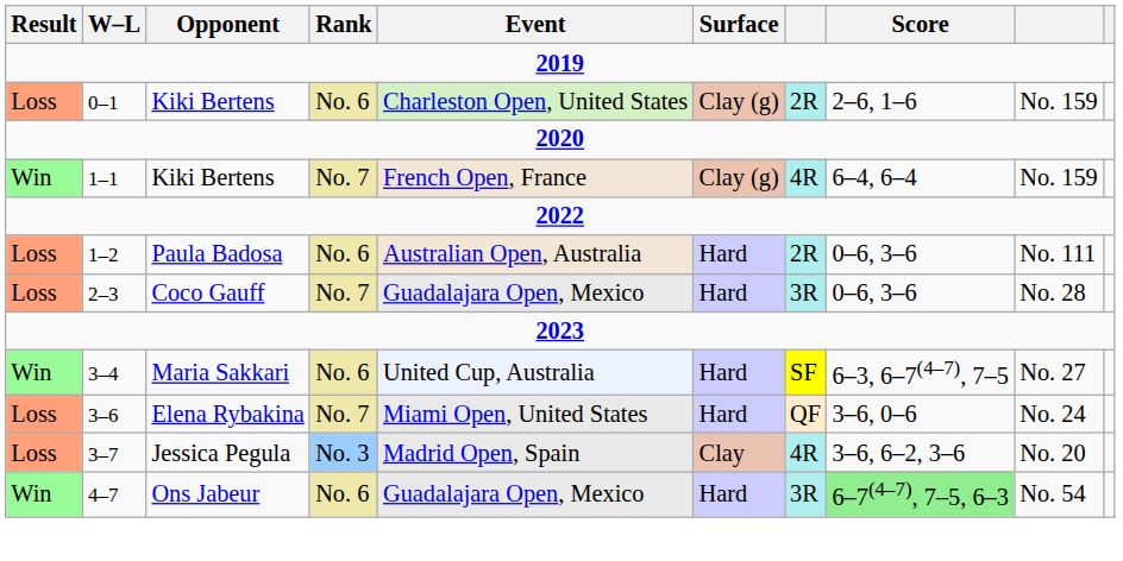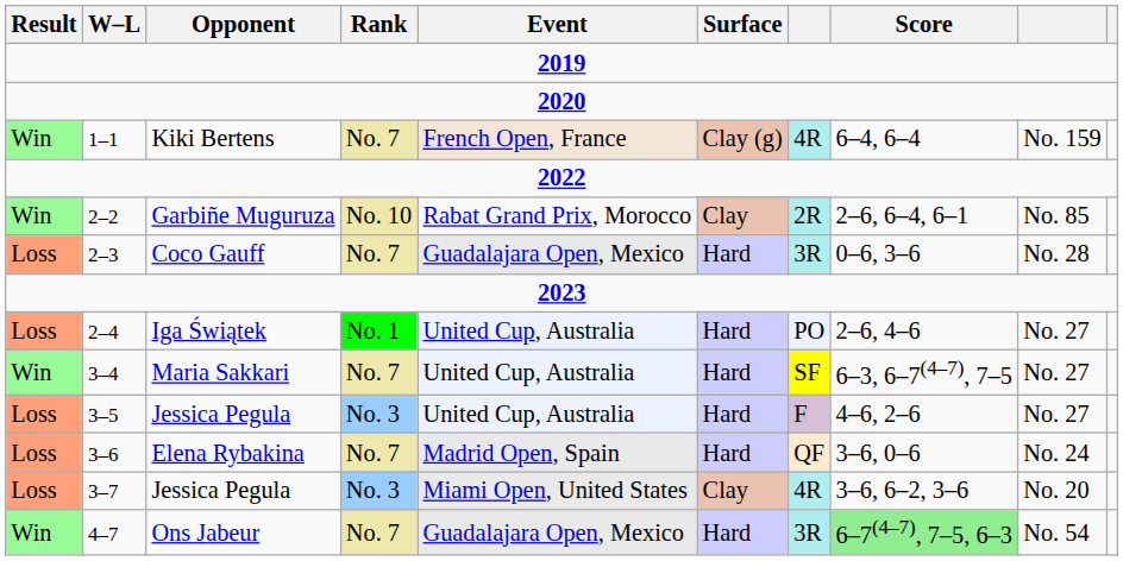 <table class="wikitable sortable">
 <tr>
 <th>Result</th>
 <th>W–L</th>
 <th>Opponent</th>
 <th>Rank</th>
 <th>Event</th>
 <th>Surface</th>
 <th></th>
 <th class="unsortable">Score</th>
 <th></th>
 <th></th>
 </tr>
 <tr>
 <td colspan="10" align=center><strong><a href='#'>2019</a></strong></td>
-</tr>
-<tr>
-<td bgcolor="ffa07a">Loss</td>
-<td><small>0–1</small></td>
-<td> <a href='#'>Kiki Bertens</a></td>
-<td bgcolor="eee8aa">No. 6</td>
-<td bgcolor=d4f1c5><a href='#'>Charleston Open</a>, United States</td>
-<td bgcolor="ebc2af">Clay (g)</td>
-<td bgcolor="afeeee">2R</td>
-<td>2–6, 1–6</td>
-<td>No. 159</td>
-<td></td>
 </tr>
 <tr>
 <td colspan="10" align="center"><strong><a href='#'>2020</a></strong></td>
 </tr>
 <tr>
 <td bgcolor="98FB98">Win</td>
 <td><small>1–1</small></td>
 <td> Kiki Bertens</td>
 <td bgcolor="eee8aa">No. 7</td>
 <td bgcolor="f3e6d7"><a href='#'>French Open</a>, France</td>
 <td bgcolor="ebc2af">Clay (g)</td>
 <td bgcolor="afeeee">4R</td>
 <td>6–4, 6–4</td>
 <td>No. 159</td>
 <td></td>
 </tr>
 <tr>
 <td colspan="10" align="center"><strong><a href='#'>2022</a></strong></td>
 </tr>
 <tr>
-<td bgcolor="ffa07a">Loss</td>
-<td><small>1–2</small></td>
-<td> <a href='#'>Paula Badosa</a></td>
-<td bgcolor="eee8aa">No. 6</td>
-<td bgcolor=f3e6d7><a href='#'>Australian Open</a>, Australia</td>
-<td bgcolor="#ccf">Hard</td>
+<td bgcolor="98FB98">Win</td>
+<td><small>2–2</small></td>
+<td> <a href='#'>Garbiñe Muguruza</a></td>
+<td bgcolor="eee8AA">No. 10</td>
+<td><a href='#'>Rabat Grand Prix</a>, Morocco</td>
+<td bgcolor="ebc2af">Clay</td>
 <td bgcolor="afeeee">2R</td>
-<td>0–6, 3–6</td>
-<td>No. 111</td>
+<td>2–6, 6–4, 6–1</td>
+<td>No. 85</td>
 <td></td>
 </tr>
 <tr>
 <td bgcolor="ffa07a">Loss</td>
 <td><small>2–3</small></td>
 <td> <a href='#'>Coco Gauff</a></td>
 <td bgcolor="eee8aa">No. 7</td>
 <td bgcolor=e9e9e9><a href='#'>Guadalajara Open</a>, Mexico</td>
 <td bgcolor="#ccf">Hard</td>
 <td bgcolor="afeeee">3R</td>
 <td>0–6, 3–6</td>
 <td>No. 28</td>
 <td></td>
 </tr>
 <tr>
 <td colspan="10" align="center"><strong><a href='#'>2023</a></strong></td>
 </tr>
 <tr>
+<td bgcolor="ffa07a">Loss</td>
+<td><small>2–4</small></td>
+<td> <a href='#'>Iga Świątek</a></td>
+<td bgcolor="lime">No. 1</td>
+<td bgcolor="ecf2ff"><a href='#'>United Cup</a>, Australia</td>
+<td bgcolor="#ccf">Hard</td>
+<td bgcolor="ecf2ff">PO</td>
+<td>2–6, 4–6</td>
+<td>No. 27</td>
+<td></td>
+</tr>
+<tr>
 <td bgcolor="98FB98">Win</td>
 <td><small>3–4</small></td>
 <td> <a href='#'>Maria Sakkari</a></td>
-<td bgcolor="eee8AA">No. 6</td>
+<td bgcolor="eee8aa">No. 7</td>
 <td bgcolor="ecf2ff">United Cup, Australia</td>
 <td style="background:#ccf;">Hard</td>
 <td bgcolor="yellow">SF</td>
 <td>6–3, 6–7<sup>(4–7)</sup>, 7–5</td>
 <td>No. 27</td>
 <td></td>
 </tr>
 <tr>
 <td bgcolor="ffa07a">Loss</td>
+<td><small>3–5</small></td>
+<td> <a href='#'>Jessica Pegula</a></td>
+<td bgcolor="#9cf">No. 3</td>
+<td bgcolor="ecf2ff">United Cup, Australia</td>
+<td bgcolor="#ccf">Hard</td>
+<td bgcolor="thistle">F</td>
+<td>4–6, 2–6</td>
+<td>No. 27</td>
+<td></td>
+</tr>
+<tr>
+<td bgcolor="ffa07a">Loss</td>
 <td><small>3–6</small></td>
 <td> <a href='#'>Elena Rybakina</a></td>
 <td bgcolor="eee8aa">No. 7</td>
-<td bgcolor="e9e9e9"><a href='#'>Miami Open</a>, United States</td>
+<td bgcolor="e9e9e9"><a href='#'>Madrid Open</a>, Spain</td>
 <td bgcolor="#ccf">Hard</td>
 <td bgcolor="ffebcd">QF</td>
 <td>3–6, 0–6</td>
 <td>No. 24</td>
 <td></td>
 </tr>
 <tr>
 <td bgcolor="ffa07a">Loss</td>
 <td><small>3–7</small></td>
 <td> Jessica Pegula</td>
 <td bgcolor="#9cf">No. 3</td>
-<td bgcolor="e9e9e9"><a href='#'>Madrid Open</a>, Spain</td>
+<td bgcolor="e9e9e9"><a href='#'>Miami Open</a>, United States</td>
 <td bgcolor="ebc2af">Clay</td>
 <td bgcolor="afeeee">4R</td>
 <td>3–6, 6–2, 3–6</td>
 <td>No. 20</td>
 <td></td>
 </tr>
 <tr>
 <td bgcolor="98FB98">Win</td>
 <td><small>4–7</small></td>
 <td> <a href='#'>Ons Jabeur</a></td>
-<td bgcolor="eee8aa">No. 6</td>
+<td bgcolor="eee8aa">No. 7</td>
 <td bgcolor=e9e9e9><a href='#'>Guadalajara Open</a>, Mexico</td>
 <td bgcolor="#ccf">Hard</td>
 <td bgcolor="afeeee">3R</td>
 <td style="background: lightgreen;">6–7<sup>(4–7)</sup>, 7–5, 6–3</td>
 <td>No. 54</td>
 <td></td>
 </tr>
 </table>
